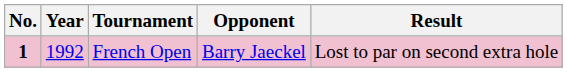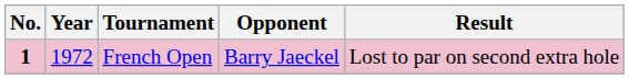 <table class="wikitable" style="font-size:95%;">
 <tr>
 <th>No.</th>
 <th>Year</th>
 <th>Tournament</th>
 <th>Opponent</th>
 <th>Result</th>
 </tr>
 <tr style="background:#F2C1D1;">
 <td align=center><strong>1</strong></td>
-<td><a href='#'>1992</a></td>
+<td><a href='#'>1972</a></td>
 <td><a href='#'>French Open</a></td>
 <td> <a href='#'>Barry Jaeckel</a></td>
 <td>Lost to par on second extra hole</td>
 </tr>
 </table>
